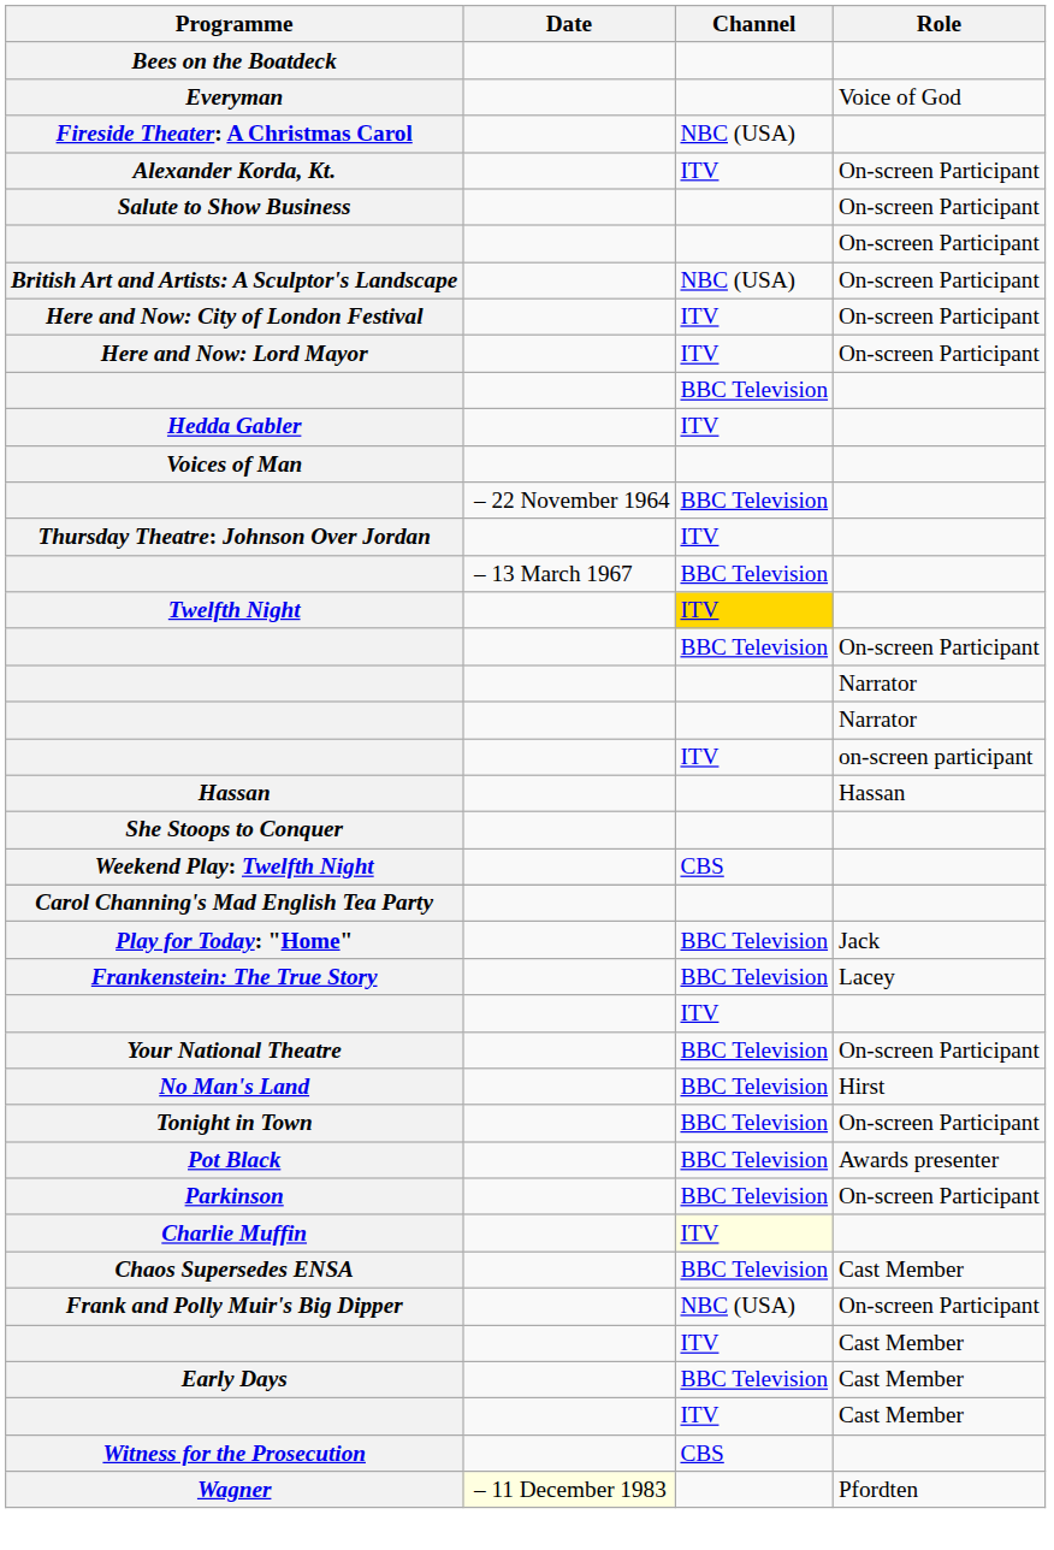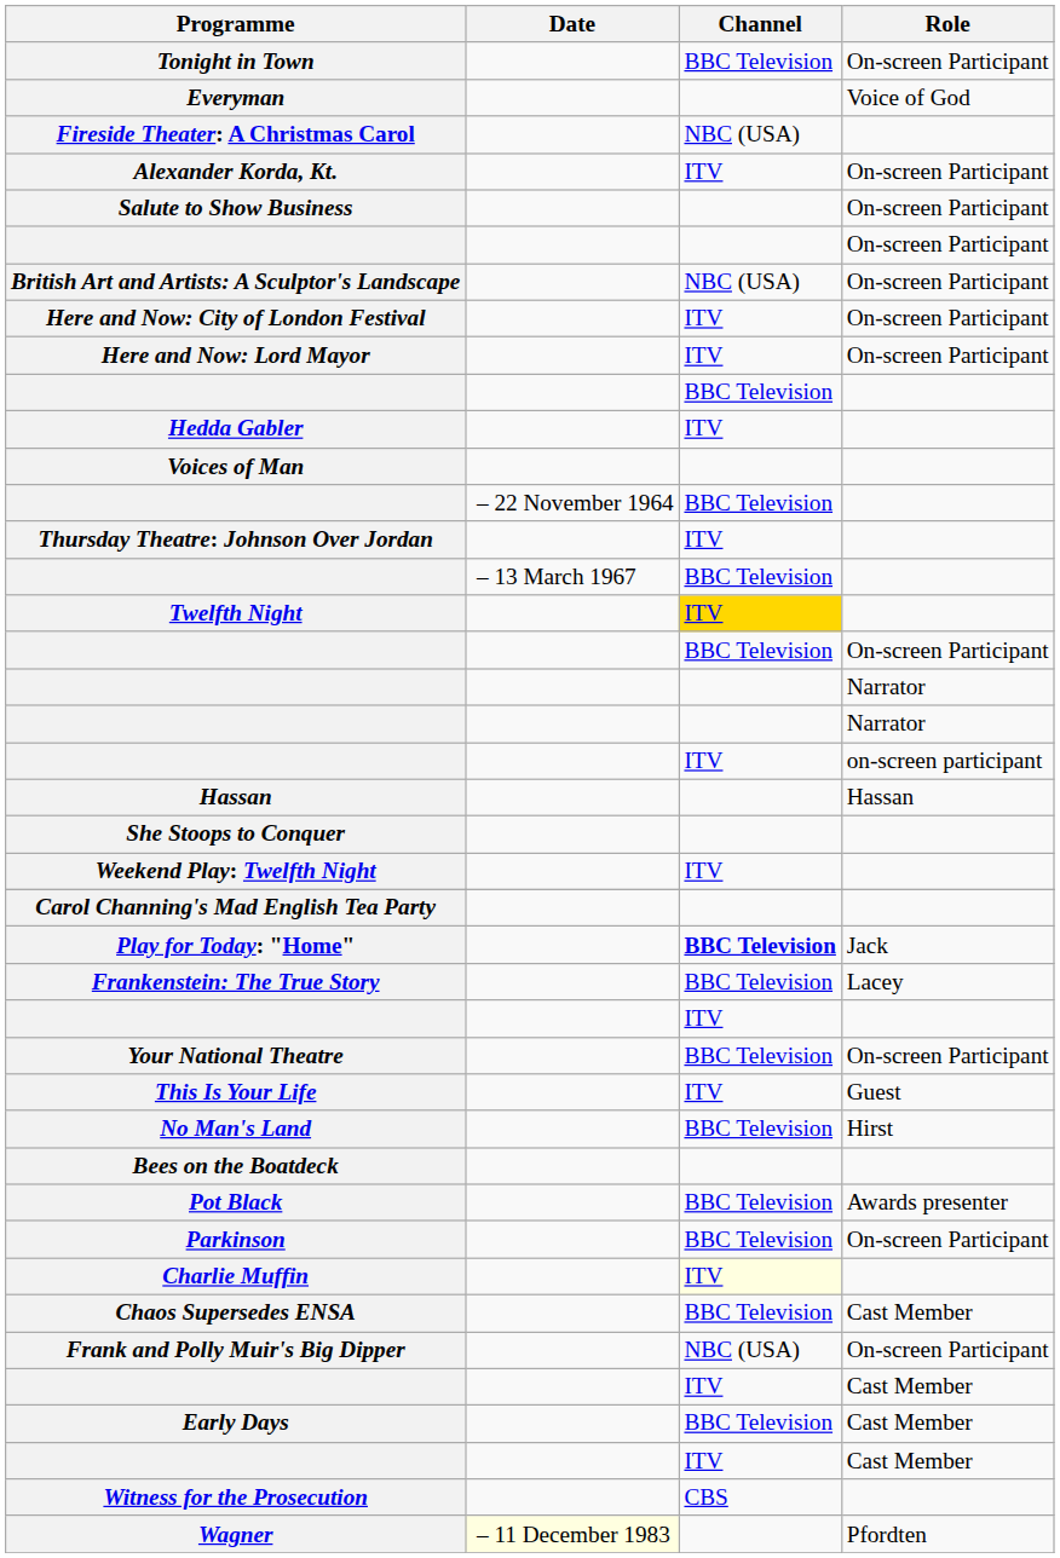 <table class="wikitable plainrowheaders sortable" style="margin-right: 0;">
 <tr>
 <th scope="col">Programme</th>
 <th scope="col">Date</th>
 <th scope="col">Channel</th>
 <th scope="col">Role</th>
 </tr>
 <tr>
-<th scope="row"><em>Bees on the Boatdeck</em></th>
+<th scope="row"><em>Tonight in Town</em></th>
 <td></td>
-<td></td>
-<td></td>
+<td><a href='#'>BBC Television</a></td>
+<td>On-screen Participant</td>
 </tr>
 <tr>
 <th scope="row"><em>Everyman</em></th>
 <td></td>
 <td></td>
 <td>Voice of God</td>
 </tr>
 <tr>
 <th scope="row"><em><a href='#'>Fireside Theater</a></em>: <a href='#'>A Christmas Carol</a></th>
 <td></td>
 <td><a href='#'>NBC</a> (USA)</td>
 <td></td>
 </tr>
 <tr>
 <th scope="row"><em>Alexander Korda, Kt.</em></th>
 <td></td>
 <td><a href='#'>ITV</a></td>
 <td>On-screen Participant</td>
 </tr>
 <tr>
 <th scope="row"><em>Salute to Show Business</em></th>
 <td></td>
 <td></td>
 <td>On-screen Participant</td>
 </tr>
 <tr>
 <th scope="row"></th>
 <td></td>
 <td></td>
 <td>On-screen Participant</td>
 </tr>
 <tr>
 <th scope="row"><em>British Art and Artists: A Sculptor's Landscape</em></th>
 <td></td>
 <td><a href='#'>NBC</a> (USA)</td>
 <td>On-screen Participant</td>
 </tr>
 <tr>
 <th scope="row"><em>Here and Now: City of London Festival</em></th>
 <td></td>
 <td><a href='#'>ITV</a></td>
 <td>On-screen Participant</td>
 </tr>
 <tr>
 <th scope="row"><em>Here and Now: Lord Mayor</em></th>
 <td></td>
 <td><a href='#'>ITV</a></td>
 <td>On-screen Participant</td>
 </tr>
 <tr>
 <th scope="row"></th>
 <td></td>
 <td><a href='#'>BBC Television</a></td>
 <td></td>
 </tr>
 <tr>
 <th scope="row"><em><a href='#'>Hedda Gabler</a></em></th>
 <td></td>
 <td><a href='#'>ITV</a></td>
 <td></td>
 </tr>
 <tr>
 <th scope="row"><em>Voices of Man</em></th>
 <td></td>
 <td></td>
 <td></td>
 </tr>
 <tr>
 <th scope="row"></th>
 <td> – 22 November 1964</td>
 <td><a href='#'>BBC Television</a></td>
 <td></td>
 </tr>
 <tr>
 <th scope="row"><em>Thursday Theatre</em>: <em>Johnson Over Jordan</em></th>
 <td></td>
 <td><a href='#'>ITV</a></td>
 <td></td>
 </tr>
 <tr>
 <th scope="row"></th>
 <td> – 13 March 1967</td>
 <td><a href='#'>BBC Television</a></td>
 <td></td>
 </tr>
 <tr>
 <th scope="row"><em><a href='#'>Twelfth Night</a></em></th>
 <td></td>
 <td style="background: gold;"><a href='#'>ITV</a></td>
 <td></td>
 </tr>
 <tr>
 <th scope="row"></th>
 <td></td>
 <td><a href='#'>BBC Television</a></td>
 <td>On-screen Participant</td>
 </tr>
 <tr>
 <th scope="row"></th>
 <td></td>
 <td></td>
 <td>Narrator</td>
 </tr>
 <tr>
 <th scope="row"></th>
 <td></td>
 <td></td>
 <td>Narrator</td>
 </tr>
 <tr>
 <th scope="row"></th>
 <td></td>
 <td><a href='#'>ITV</a></td>
 <td>on-screen participant</td>
 </tr>
 <tr>
 <th scope="row"><em>Hassan</em></th>
 <td></td>
 <td></td>
 <td>Hassan</td>
 </tr>
 <tr>
 <th scope="row"><em>She Stoops to Conquer</em></th>
 <td></td>
 <td></td>
 <td></td>
 </tr>
 <tr>
 <th scope="row"><em>Weekend Play</em>: <em><a href='#'>Twelfth Night</a></em></th>
 <td></td>
-<td><a href='#'>CBS</a></td>
+<td><a href='#'>ITV</a></td>
 <td></td>
 </tr>
 <tr>
 </tr>
 <tr>
 <th scope="row"><em>Carol Channing's Mad English Tea Party</em></th>
 <td></td>
 <td></td>
 <td></td>
 </tr>
 <tr>
 <th scope="row"><em><a href='#'>Play for Today</a></em>: "<a href='#'>Home</a>"</th>
 <td></td>
-<td><a href='#'>BBC Television</a></td>
+<td><strong><a href='#'>BBC Television</a></strong></td>
 <td>Jack</td>
 </tr>
 <tr>
 <th scope="row"><em><a href='#'>Frankenstein: The True Story</a></em></th>
 <td></td>
 <td><a href='#'>BBC Television</a></td>
 <td>Lacey</td>
 </tr>
 <tr>
 <th scope="row"></th>
 <td></td>
 <td><a href='#'>ITV</a></td>
 <td></td>
 </tr>
 <tr>
 <th scope="row"><em>Your National Theatre</em></th>
 <td></td>
 <td><a href='#'>BBC Television</a></td>
 <td>On-screen Participant</td>
 </tr>
 <tr>
+<th scope="row"><em><a href='#'>This Is Your Life</a></em></th>
+<td></td>
+<td><a href='#'>ITV</a></td>
+<td>Guest</td>
+</tr>
+<tr>
 <th scope="row"><em><a href='#'>No Man's Land</a></em></th>
 <td></td>
 <td><a href='#'>BBC Television</a></td>
 <td>Hirst</td>
 </tr>
 <tr>
-<th scope="row"><em>Tonight in Town</em></th>
+<th scope="row"><em>Bees on the Boatdeck</em></th>
 <td></td>
-<td><a href='#'>BBC Television</a></td>
-<td>On-screen Participant</td>
+<td></td>
+<td></td>
 </tr>
 <tr>
 <th scope="row"><em><a href='#'>Pot Black</a></em></th>
 <td></td>
 <td><a href='#'>BBC Television</a></td>
 <td>Awards presenter</td>
 </tr>
 <tr>
 <th scope="row"><em><a href='#'>Parkinson</a></em></th>
 <td></td>
 <td><a href='#'>BBC Television</a></td>
 <td>On-screen Participant</td>
 </tr>
 <tr>
 <th scope="row"><em><a href='#'>Charlie Muffin</a></em></th>
 <td></td>
 <td style="background: lightyellow;"><a href='#'>ITV</a></td>
 <td></td>
 </tr>
 <tr>
 <th scope="row"><em>Chaos Supersedes ENSA</em></th>
 <td></td>
 <td><a href='#'>BBC Television</a></td>
 <td>Cast Member</td>
 </tr>
 <tr>
 <th scope="row"><em>Frank and Polly Muir's Big Dipper</em></th>
 <td></td>
 <td><a href='#'>NBC</a> (USA)</td>
 <td>On-screen Participant</td>
 </tr>
 <tr>
 <th scope="row"></th>
 <td></td>
 <td><a href='#'>ITV</a></td>
 <td>Cast Member</td>
 </tr>
 <tr>
 <th scope="row"><em>Early Days</em></th>
 <td></td>
 <td><a href='#'>BBC Television</a></td>
 <td>Cast Member</td>
 </tr>
 <tr>
 <th scope="row"></th>
 <td></td>
 <td><a href='#'>ITV</a></td>
 <td>Cast Member</td>
 </tr>
 <tr>
 <th scope="row"><em><a href='#'>Witness for the Prosecution</a></em></th>
 <td></td>
 <td><a href='#'>CBS</a></td>
 <td></td>
 </tr>
 <tr>
 <th scope="row"><em><a href='#'>Wagner</a></em> </th>
 <td style="background: lightyellow;"> – 11 December 1983</td>
 <td></td>
 <td>Pfordten</td>
 </tr>
 </table>
